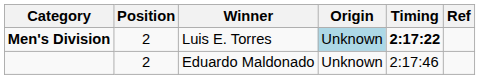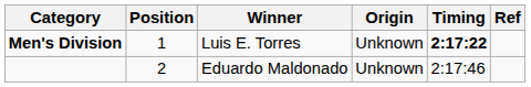 <table class="wikitable">
 <tr>
 <th>Category</th>
 <th>Position</th>
 <th>Winner</th>
 <th>Origin</th>
 <th>Timing</th>
 <th>Ref</th>
 </tr>
 <tr>
 <td><strong>Men's Division</strong></td>
-<td style="text-align:center;">2</td>
+<td style="text-align:center;">1</td>
 <td>Luis E. Torres</td>
-<td style="background: lightblue;">Unknown</td>
+<td>Unknown</td>
 <td><strong>2:17:22</strong></td>
 <td></td>
 </tr>
 <tr>
 <td></td>
 <td style="text-align:center;">2</td>
 <td>Eduardo Maldonado</td>
 <td>Unknown</td>
 <td>2:17:46</td>
 <td></td>
 </tr>
 </table>
